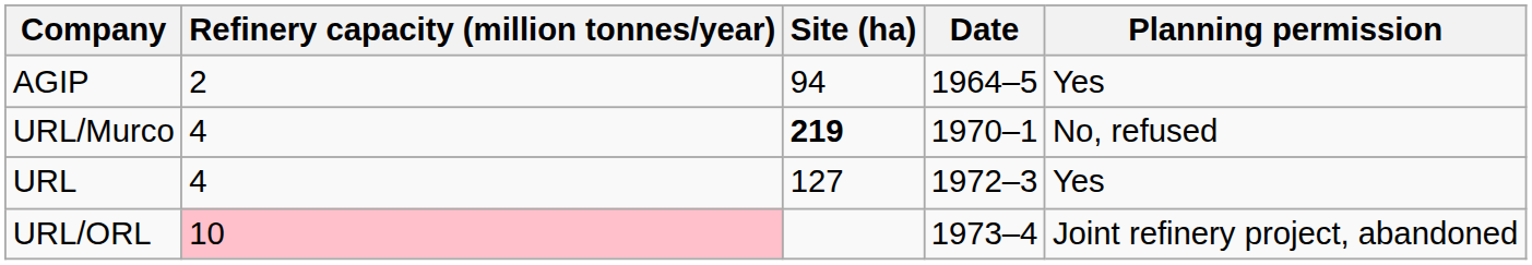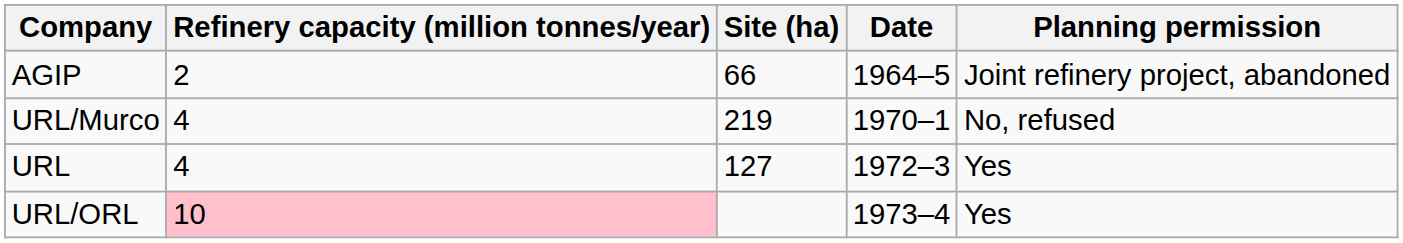 <table class="wikitable">
 <tr>
 <th>Company</th>
 <th>Refinery capacity (million tonnes/year)</th>
 <th>Site (ha)</th>
 <th>Date</th>
 <th>Planning permission</th>
 </tr>
 <tr>
 <td>AGIP</td>
 <td>2</td>
-<td>94</td>
+<td>66</td>
 <td>1964–5</td>
-<td>Yes</td>
+<td>Joint refinery project, abandoned</td>
 </tr>
 <tr>
 <td>URL/Murco</td>
 <td>4</td>
-<td><strong>219</strong></td>
+<td>219</td>
 <td>1970–1</td>
 <td>No, refused</td>
 </tr>
 <tr>
 <td>URL</td>
 <td>4</td>
 <td>127</td>
 <td>1972–3</td>
 <td>Yes</td>
 </tr>
 <tr>
 <td>URL/ORL</td>
 <td style="background: pink;">10</td>
 <td></td>
 <td>1973–4</td>
-<td>Joint refinery project, abandoned</td>
+<td>Yes</td>
 </tr>
 </table>
